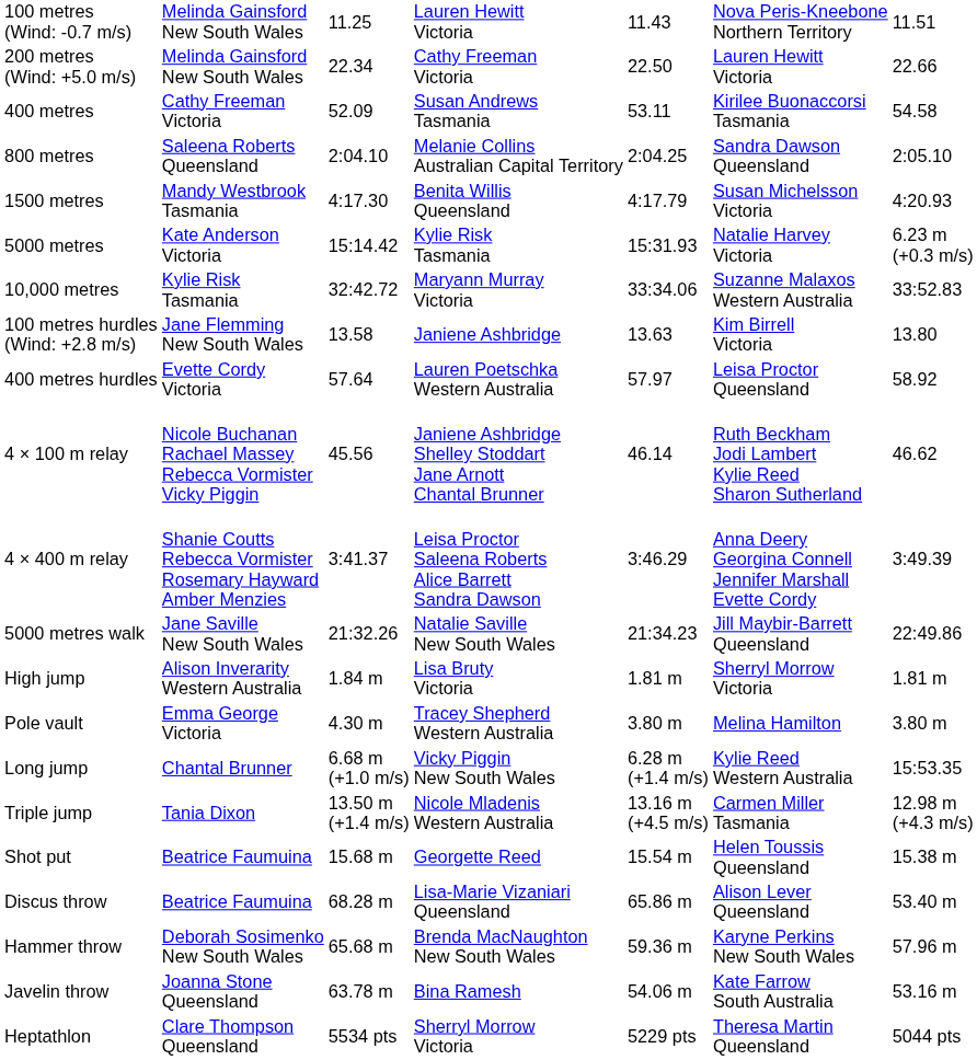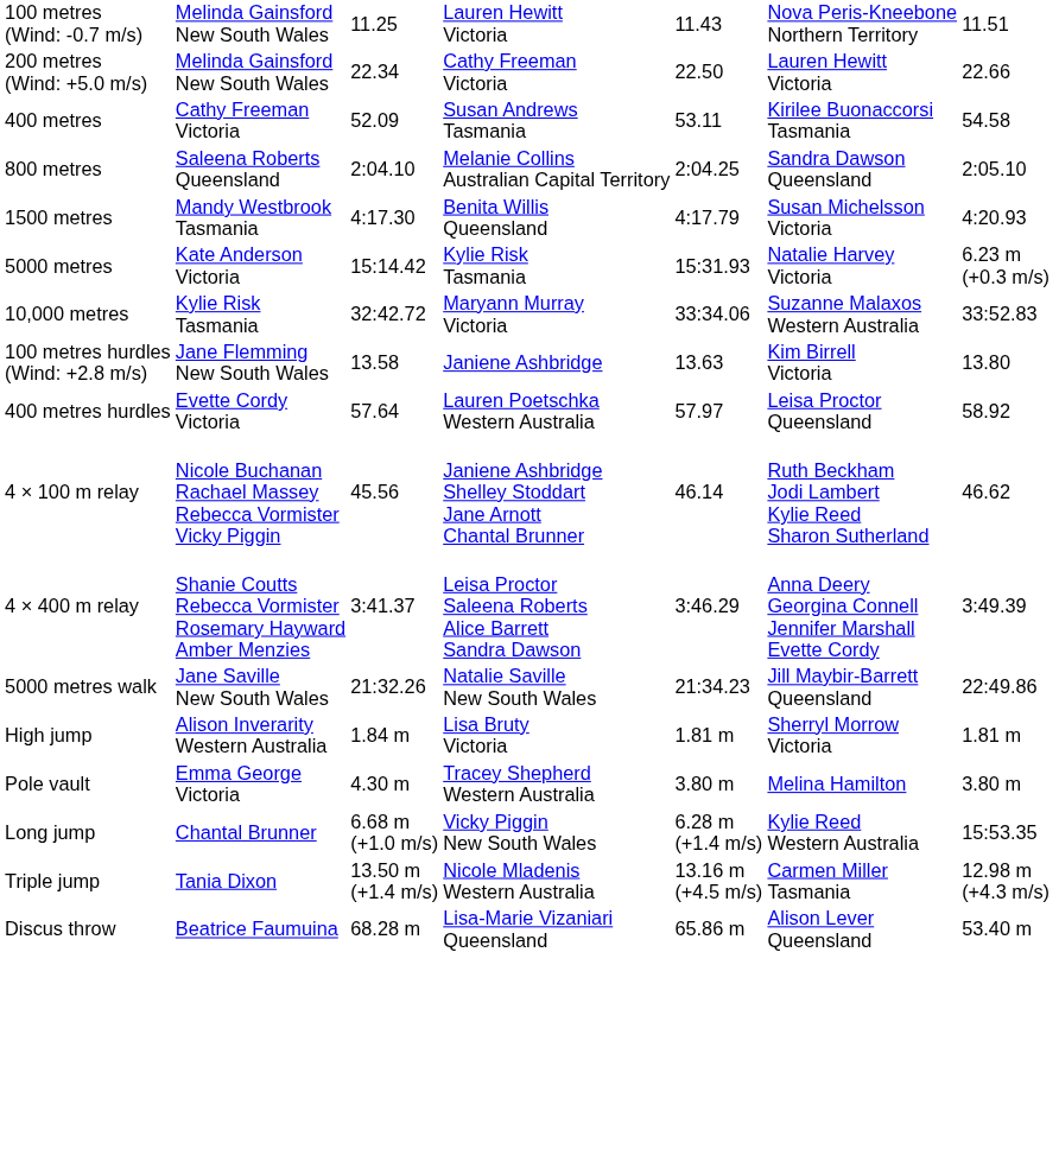 <table>
 <tr>
 <td>100 metres<br>(Wind: -0.7 m/s)</td>
 <td><a href='#'>Melinda Gainsford</a><br>New South Wales</td>
 <td>11.25</td>
 <td><a href='#'>Lauren Hewitt</a><br>Victoria</td>
 <td>11.43</td>
 <td><a href='#'>Nova Peris-Kneebone</a><br>Northern Territory</td>
 <td>11.51</td>
 </tr>
 <tr>
 <td>200 metres<br>(Wind: +5.0 m/s)</td>
 <td><a href='#'>Melinda Gainsford</a><br>New South Wales</td>
 <td>22.34</td>
 <td><a href='#'>Cathy Freeman</a><br>Victoria</td>
 <td>22.50</td>
 <td><a href='#'>Lauren Hewitt</a><br>Victoria</td>
 <td>22.66</td>
 </tr>
 <tr>
 <td>400 metres</td>
 <td><a href='#'>Cathy Freeman</a><br>Victoria</td>
 <td>52.09</td>
 <td><a href='#'>Susan Andrews</a><br>Tasmania</td>
 <td>53.11</td>
 <td><a href='#'>Kirilee Buonaccorsi</a><br>Tasmania</td>
 <td>54.58</td>
 </tr>
 <tr>
 <td>800 metres</td>
 <td><a href='#'>Saleena Roberts</a><br>Queensland</td>
 <td>2:04.10</td>
 <td><a href='#'>Melanie Collins</a><br>Australian Capital Territory</td>
 <td>2:04.25</td>
 <td><a href='#'>Sandra Dawson</a><br>Queensland</td>
 <td>2:05.10</td>
 </tr>
 <tr>
 <td>1500 metres</td>
 <td><a href='#'>Mandy Westbrook</a><br>Tasmania</td>
 <td>4:17.30</td>
 <td><a href='#'>Benita Willis</a><br>Queensland</td>
 <td>4:17.79</td>
 <td><a href='#'>Susan Michelsson</a><br>Victoria</td>
 <td>4:20.93</td>
 </tr>
 <tr>
 <td>5000 metres</td>
 <td><a href='#'>Kate Anderson</a><br>Victoria</td>
 <td>15:14.42</td>
 <td><a href='#'>Kylie Risk</a><br>Tasmania</td>
 <td>15:31.93</td>
 <td><a href='#'>Natalie Harvey</a><br>Victoria</td>
 <td>6.23 m <br>(+0.3 m/s)</td>
 </tr>
 <tr>
 <td>10,000 metres</td>
 <td><a href='#'>Kylie Risk</a><br>Tasmania</td>
 <td>32:42.72</td>
 <td><a href='#'>Maryann Murray</a><br>Victoria</td>
 <td>33:34.06</td>
 <td><a href='#'>Suzanne Malaxos</a><br>Western Australia</td>
 <td>33:52.83</td>
 </tr>
 <tr>
 <td>100 metres hurdles<br>(Wind: +2.8 m/s)</td>
 <td><a href='#'>Jane Flemming</a><br>New South Wales</td>
 <td>13.58</td>
 <td><a href='#'>Janiene Ashbridge</a><br></td>
 <td>13.63</td>
 <td><a href='#'>Kim Birrell</a><br>Victoria</td>
 <td>13.80</td>
 </tr>
 <tr>
 <td>400 metres hurdles</td>
 <td><a href='#'>Evette Cordy</a><br>Victoria</td>
 <td>57.64</td>
 <td><a href='#'>Lauren Poetschka</a><br>Western Australia</td>
 <td>57.97</td>
 <td><a href='#'>Leisa Proctor</a><br>Queensland</td>
 <td>58.92</td>
 </tr>
 <tr>
 <td>4 × 100 m relay</td>
 <td><br><a href='#'>Nicole Buchanan</a><br><a href='#'>Rachael Massey</a><br><a href='#'>Rebecca Vormister</a><br><a href='#'>Vicky Piggin</a></td>
 <td>45.56</td>
 <td><br><a href='#'>Janiene Ashbridge</a><br><a href='#'>Shelley Stoddart</a><br><a href='#'>Jane Arnott</a><br><a href='#'>Chantal Brunner</a></td>
 <td>46.14</td>
 <td><br><a href='#'>Ruth Beckham</a><br><a href='#'>Jodi Lambert</a><br><a href='#'>Kylie Reed</a><br><a href='#'>Sharon Sutherland</a></td>
 <td>46.62</td>
 </tr>
 <tr>
 <td>4 × 400 m relay</td>
 <td><br><a href='#'>Shanie Coutts</a><br><a href='#'>Rebecca Vormister</a><br><a href='#'>Rosemary Hayward</a><br><a href='#'>Amber Menzies</a></td>
 <td>3:41.37</td>
 <td><br><a href='#'>Leisa Proctor</a><br><a href='#'>Saleena Roberts</a><br><a href='#'>Alice Barrett</a><br><a href='#'>Sandra Dawson</a></td>
 <td>3:46.29</td>
 <td><br><a href='#'>Anna Deery</a><br><a href='#'>Georgina Connell</a><br><a href='#'>Jennifer Marshall</a><br><a href='#'>Evette Cordy</a></td>
 <td>3:49.39</td>
 </tr>
 <tr>
 <td>5000 metres walk</td>
 <td><a href='#'>Jane Saville</a><br>New South Wales</td>
 <td>21:32.26</td>
 <td><a href='#'>Natalie Saville</a><br>New South Wales</td>
 <td>21:34.23</td>
 <td><a href='#'>Jill Maybir-Barrett</a><br>Queensland</td>
 <td>22:49.86</td>
 </tr>
 <tr>
 <td>High jump</td>
 <td><a href='#'>Alison Inverarity</a><br>Western Australia</td>
 <td>1.84 m</td>
 <td><a href='#'>Lisa Bruty</a><br>Victoria</td>
 <td>1.81 m</td>
 <td><a href='#'>Sherryl Morrow</a><br>Victoria</td>
 <td>1.81 m</td>
 </tr>
 <tr>
 <td>Pole vault</td>
 <td><a href='#'>Emma George</a><br>Victoria</td>
 <td>4.30 m</td>
 <td><a href='#'>Tracey Shepherd</a><br>Western Australia</td>
 <td>3.80 m</td>
 <td><a href='#'>Melina Hamilton</a><br></td>
 <td>3.80 m</td>
 </tr>
 <tr>
 <td>Long jump</td>
 <td><a href='#'>Chantal Brunner</a><br></td>
 <td>6.68 m <br>(+1.0 m/s)</td>
 <td><a href='#'>Vicky Piggin</a><br>New South Wales</td>
 <td>6.28 m <br>(+1.4 m/s)</td>
 <td><a href='#'>Kylie Reed</a><br>Western Australia</td>
 <td>15:53.35</td>
 </tr>
 <tr>
 <td>Triple jump</td>
 <td><a href='#'>Tania Dixon</a><br></td>
 <td>13.50 m <br>(+1.4 m/s)</td>
 <td><a href='#'>Nicole Mladenis</a><br>Western Australia</td>
 <td>13.16 m <br>(+4.5 m/s)</td>
 <td><a href='#'>Carmen Miller</a><br>Tasmania</td>
 <td>12.98 m <br>(+4.3 m/s)</td>
 </tr>
 <tr>
-<td>Shot put</td>
-<td><a href='#'>Beatrice Faumuina</a><br></td>
-<td>15.68 m</td>
-<td><a href='#'>Georgette Reed</a><br></td>
-<td>15.54 m</td>
-<td><a href='#'>Helen Toussis</a><br>Queensland</td>
-<td>15.38 m</td>
-</tr>
-<tr>
 <td>Discus throw</td>
 <td><a href='#'>Beatrice Faumuina</a><br></td>
 <td>68.28 m</td>
 <td><a href='#'>Lisa-Marie Vizaniari</a><br>Queensland</td>
 <td>65.86 m</td>
 <td><a href='#'>Alison Lever</a><br>Queensland</td>
 <td>53.40 m</td>
 </tr>
 <tr>
-<td>Hammer throw</td>
-<td><a href='#'>Deborah Sosimenko</a><br>New South Wales</td>
-<td>65.68 m</td>
-<td><a href='#'>Brenda MacNaughton</a><br>New South Wales</td>
-<td>59.36 m</td>
-<td><a href='#'>Karyne Perkins</a><br>New South Wales</td>
-<td>57.96 m</td>
-</tr>
-<tr>
-<td>Javelin throw</td>
-<td><a href='#'>Joanna Stone</a><br>Queensland</td>
-<td>63.78 m</td>
-<td><a href='#'>Bina Ramesh</a><br></td>
-<td>54.06 m</td>
-<td><a href='#'>Kate Farrow</a><br>South Australia</td>
-<td>53.16 m</td>
-</tr>
-<tr>
-<td>Heptathlon</td>
-<td><a href='#'>Clare Thompson</a><br>Queensland</td>
-<td>5534 pts</td>
-<td><a href='#'>Sherryl Morrow</a><br>Victoria</td>
-<td>5229 pts</td>
-<td><a href='#'>Theresa Martin</a><br>Queensland</td>
-<td>5044 pts</td>
-</tr>
-<tr>
 </tr>
 </table>
